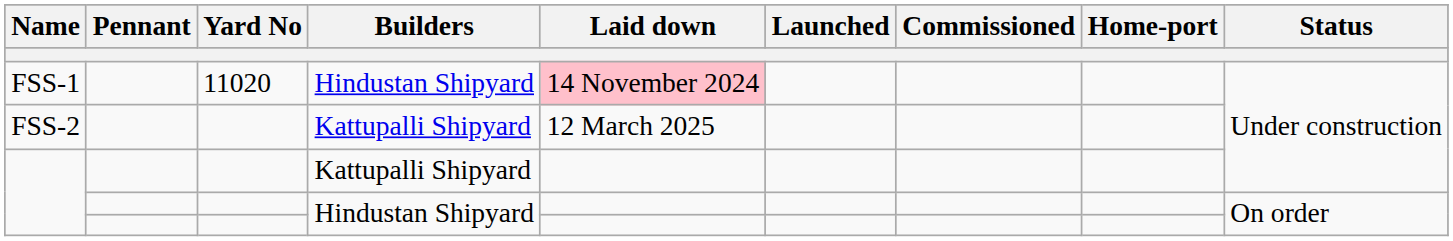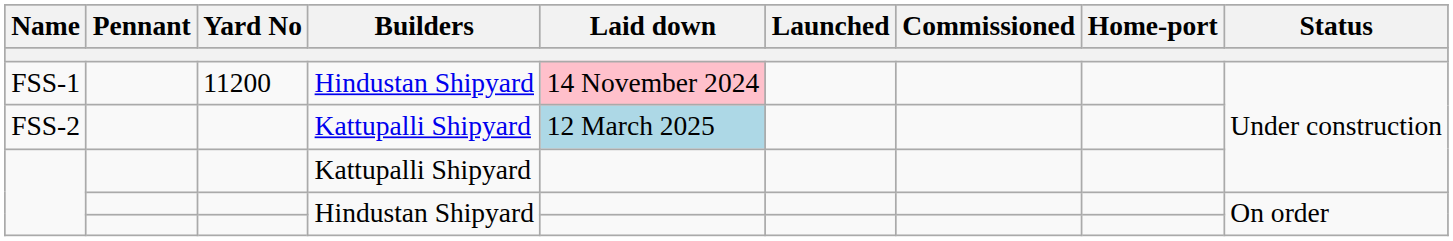 <table class="wikitable">
 <tr>
 <th>Name</th>
 <th>Pennant</th>
 <th>Yard No</th>
 <th>Builders</th>
 <th>Laid down</th>
 <th>Launched</th>
 <th>Commissioned</th>
 <th>Home-port</th>
 <th>Status</th>
 </tr>
 <tr>
 <th colspan=9></th>
 </tr>
 <tr>
 <td>FSS-1</td>
 <td></td>
-<td>11020</td>
+<td>11200</td>
 <td><a href='#'>Hindustan Shipyard</a></td>
 <td style="background: pink;">14 November 2024</td>
 <td></td>
 <td></td>
 <td></td>
 <td rowspan="3">Under construction</td>
 </tr>
 <tr>
 <td>FSS-2</td>
 <td></td>
 <td></td>
 <td><a href='#'>Kattupalli Shipyard</a></td>
-<td>12 March 2025</td>
+<td style="background: lightblue;">12 March 2025</td>
 <td></td>
 <td></td>
 <td></td>
 </tr>
 <tr>
 <td rowspan="3"></td>
 <td></td>
 <td></td>
 <td>Kattupalli Shipyard</td>
 <td></td>
 <td></td>
 <td></td>
 <td></td>
 </tr>
 <tr>
 <td></td>
 <td></td>
 <td rowspan="2">Hindustan Shipyard</td>
 <td></td>
 <td></td>
 <td></td>
 <td></td>
 <td rowspan="2">On order</td>
 </tr>
 <tr>
 <td></td>
 <td></td>
 <td></td>
 <td></td>
 <td></td>
 <td></td>
 </tr>
 </table>
